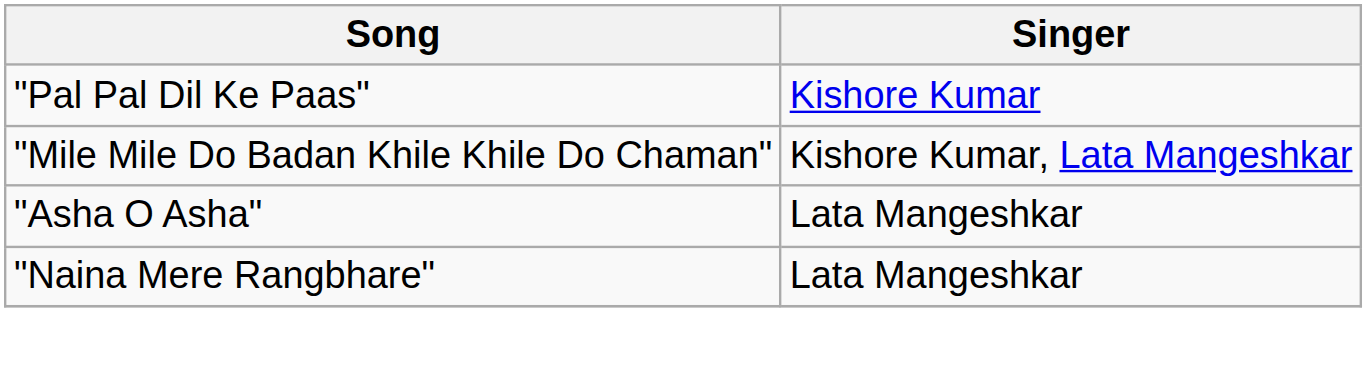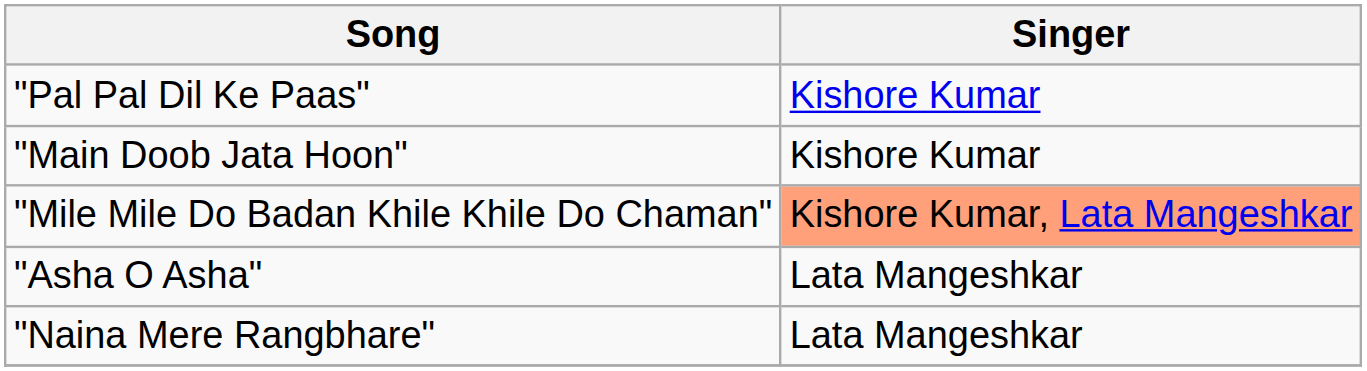 <table class="wikitable">
 <tr>
 <th>Song</th>
 <th>Singer</th>
 </tr>
 <tr>
 <td>"Pal Pal Dil Ke Paas"</td>
 <td><a href='#'>Kishore Kumar</a></td>
 </tr>
 <tr>
+<td>"Main Doob Jata Hoon"</td>
+<td>Kishore Kumar</td>
+</tr>
+<tr>
 <td>"Mile Mile Do Badan Khile Khile Do Chaman"</td>
-<td>Kishore Kumar, <a href='#'>Lata Mangeshkar</a></td>
+<td style="background: lightsalmon;">Kishore Kumar, <a href='#'>Lata Mangeshkar</a></td>
 </tr>
 <tr>
 <td>"Asha O Asha"</td>
 <td>Lata Mangeshkar</td>
 </tr>
 <tr>
 <td>"Naina Mere Rangbhare"</td>
 <td>Lata Mangeshkar</td>
 </tr>
 <tr>
 </tr>
 </table>
